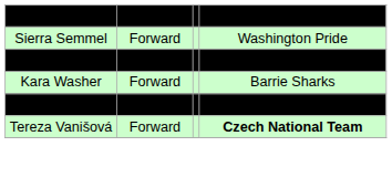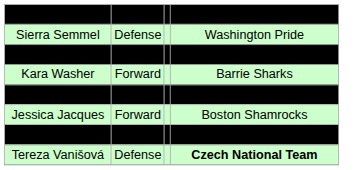 <table class="wikitable">
 <tr align="center">
 </tr>
 <tr align="center" bgcolor=" ">
 <td>Jillian Flynn</td>
-<td>Goaltender</td>
+<td>Forward</td>
 <td></td>
 <td>Presque Isle HS (Male)</td>
 </tr>
 <tr align="center" bgcolor="#ccffcc">
 <td>Sierra Semmel</td>
-<td>Forward</td>
+<td>Defense</td>
 <td></td>
 <td>Washington Pride</td>
 </tr>
 <tr align="center" bgcolor=" ">
 <td>Brittany Colton</td>
 <td>Defense</td>
 <td></td>
 <td>East Coast Wizards</td>
 </tr>
 <tr align="center" bgcolor="#ccffcc">
 <td>Kara Washer</td>
 <td>Forward</td>
 <td></td>
 <td>Barrie Sharks</td>
 </tr>
 <tr align="center" bgcolor=" ">
 <td>Ebba Strandberg</td>
 <td>Forward</td>
 <td></td>
 <td>Swedish National U-18 Team</td>
 </tr>
 <tr align="center" bgcolor="#ccffcc">
+<td>Jessica Jacques</td>
+<td>Forward</td>
+<td></td>
+<td>Boston Shamrocks </td>
+</tr>
+<tr align="center" bgcolor=" ">
+<td>Vendula Pribylová</td>
+<td>Forward</td>
+<td></td>
+<td>Czech National Team</td>
+</tr>
+<tr align="center" bgcolor="#ccffcc">
 <td>Tereza Vanišová</td>
-<td>Forward</td>
+<td>Defense</td>
 <td></td>
 <td><strong>Czech National Team</strong></td>
 </tr>
 <tr align="center" bgcolor=" ">
 </tr>
 </table>
